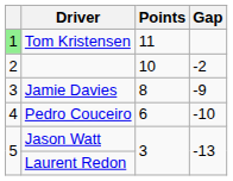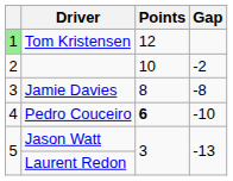 <table class="wikitable" style="font-size: 85%;">
 <tr>
 <th></th>
 <th>Driver</th>
 <th>Points</th>
 <th>Gap</th>
 </tr>
 <tr>
 <td align="center" style="background: lightgreen;">1</td>
 <td> <a href='#'>Tom Kristensen</a></td>
-<td>11</td>
+<td>12</td>
 <td></td>
 </tr>
 <tr>
 <td align="center">2</td>
 <td></td>
 <td>10</td>
 <td>-2</td>
 </tr>
 <tr>
 <td align=center>3</td>
 <td> <a href='#'>Jamie Davies</a></td>
 <td>8</td>
-<td>-9</td>
+<td>-8</td>
 </tr>
 <tr>
 <td align="center">4</td>
 <td> <a href='#'>Pedro Couceiro</a></td>
-<td>6</td>
+<td><strong>6</strong></td>
 <td>-10</td>
 </tr>
 <tr>
 <td align="center" rowspan=2>5</td>
 <td> <a href='#'>Jason Watt</a></td>
 <td rowspan=2>3</td>
 <td rowspan=2>-13</td>
 </tr>
 <tr>
 <td> <a href='#'>Laurent Redon</a></td>
 </tr>
 </table>
